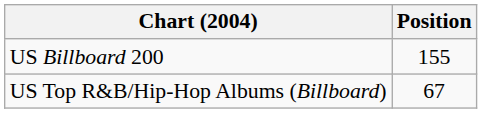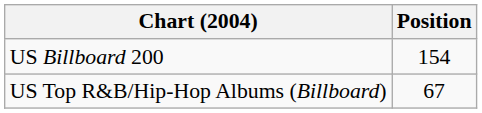 <table class="wikitable sortable plainrowheaders">
 <tr>
 <th>Chart (2004)</th>
 <th>Position</th>
 </tr>
 <tr>
 <td>US <em>Billboard</em> 200</td>
-<td style="text-align:center;">155</td>
+<td style="text-align:center;">154</td>
 </tr>
 <tr>
 <td>US Top R&B/Hip-Hop Albums (<em>Billboard</em>)</td>
 <td style="text-align:center;">67</td>
 </tr>
 </table>
